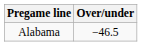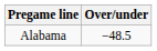 <table class="wikitable">
 <tr align="center">
 <th style=>Pregame line</th>
 <th style=>Over/under</th>
 </tr>
 <tr align="center">
 <td>Alabama</td>
-<td>−46.5</td>
+<td>−48.5</td>
 </tr>
 </table>
